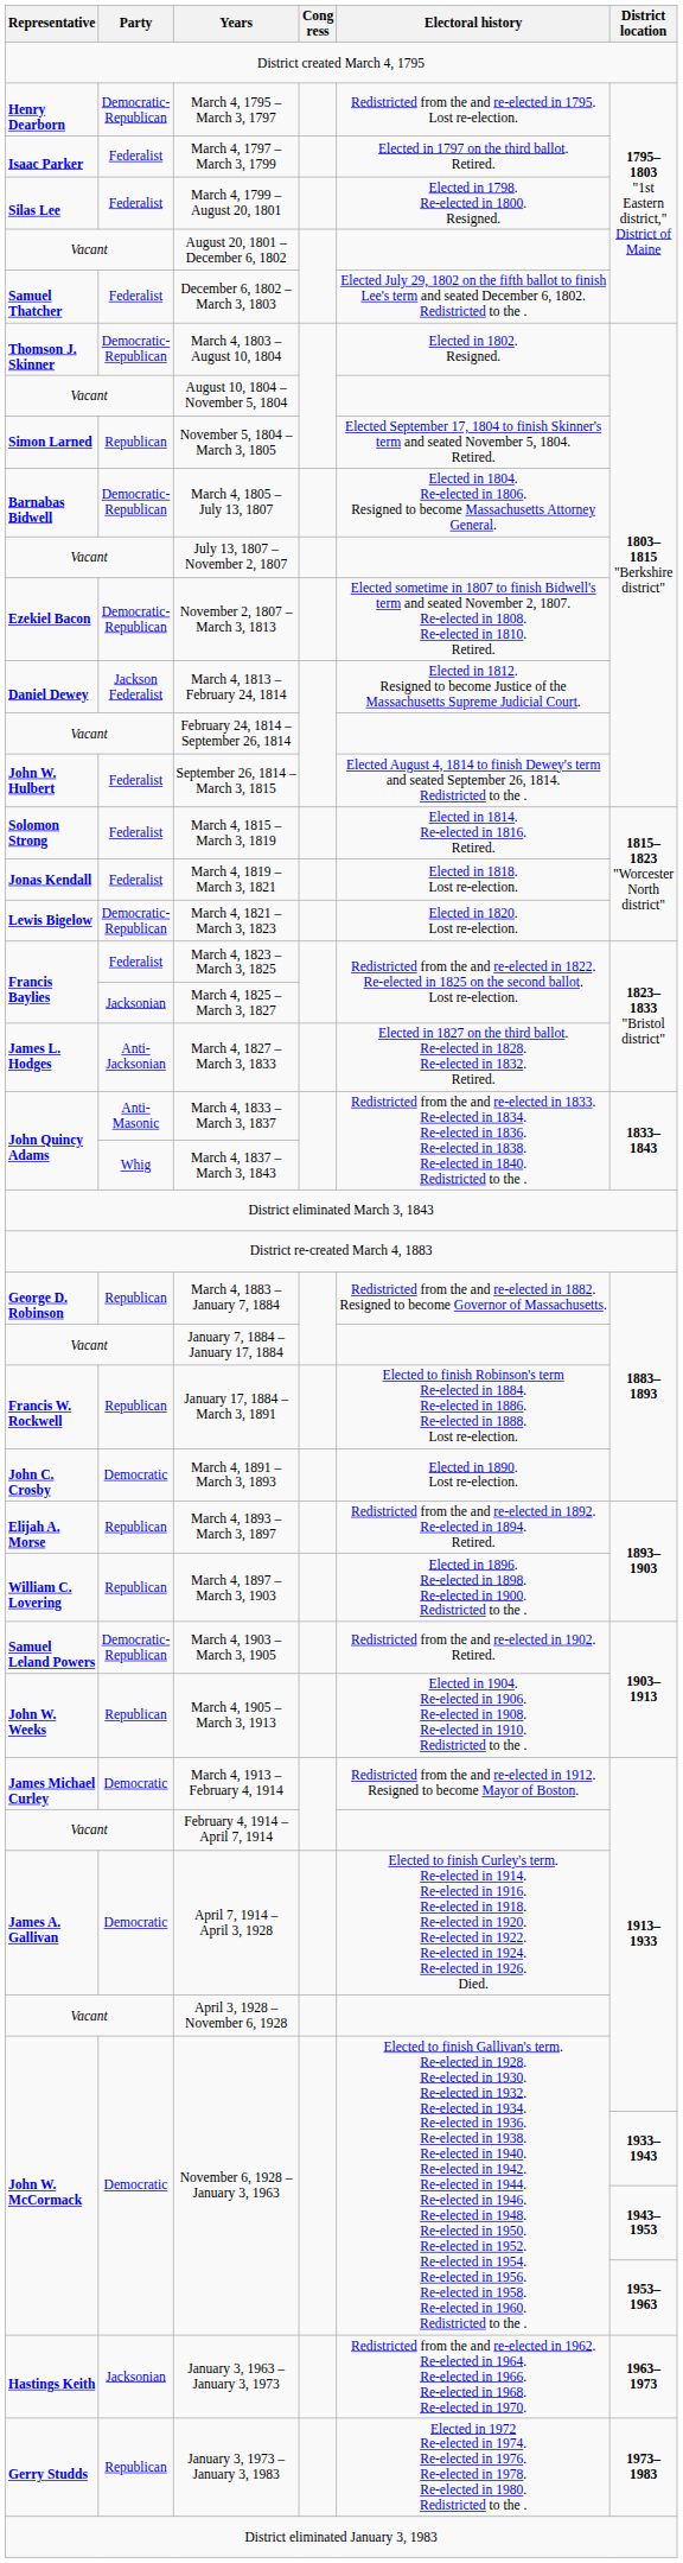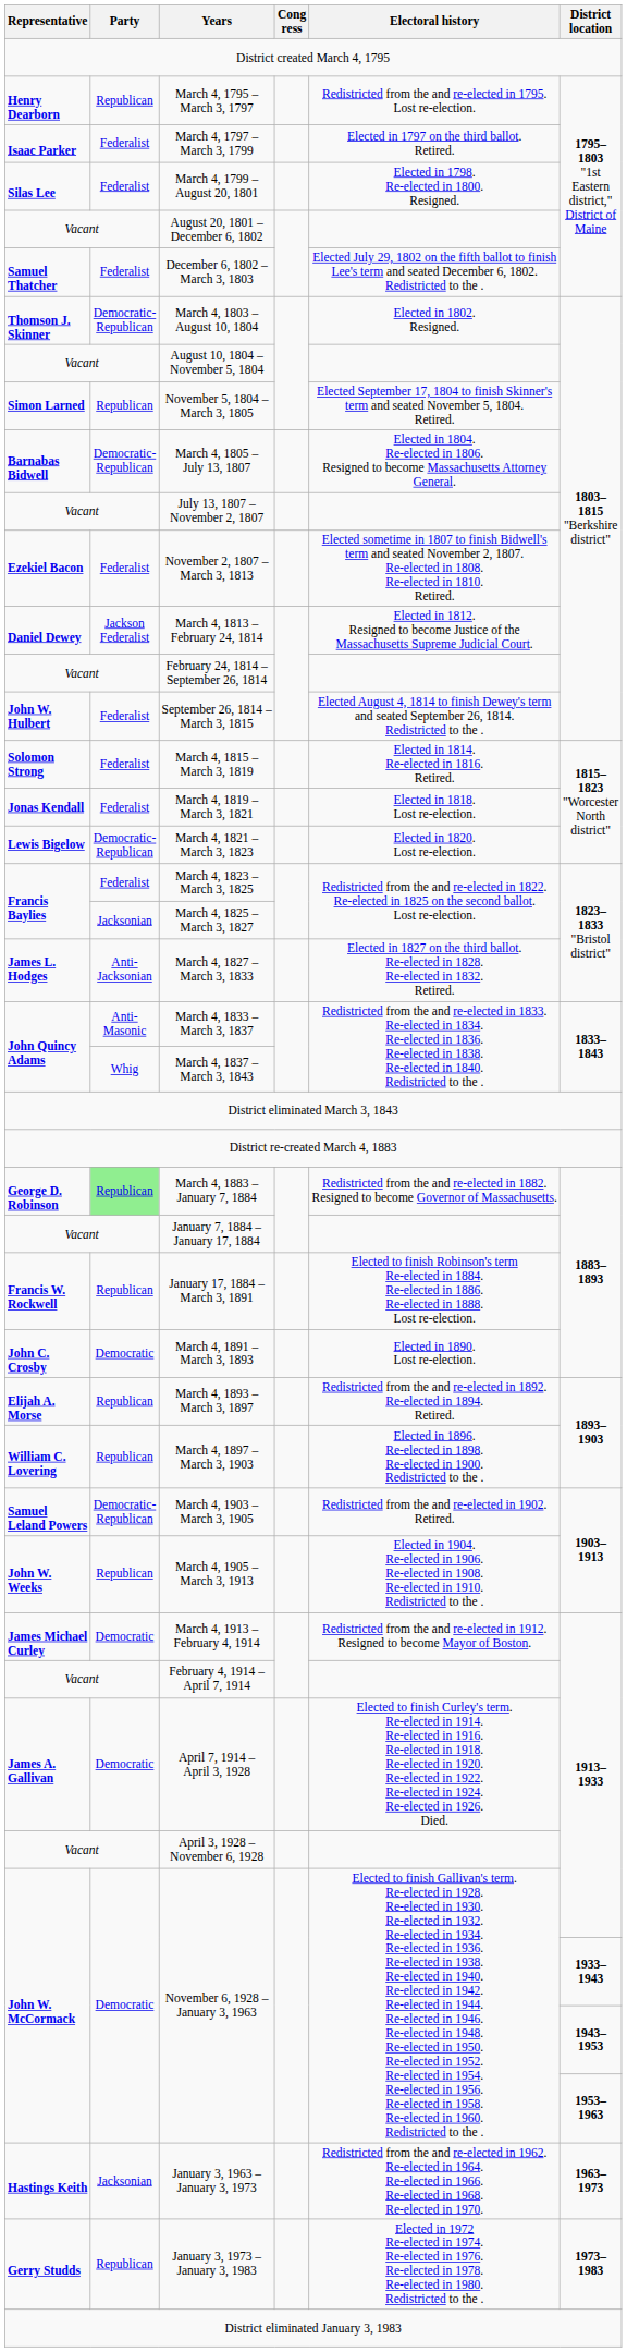 <table class=wikitable style="text-align:center">
 <tr>
 <th>Representative<br></th>
 <th>Party</th>
 <th>Years</th>
 <th>Cong<br>ress</th>
 <th>Electoral history</th>
 <th>District location</th>
 </tr>
 <tr style="height:3em">
 <td colspan=6>District created March 4, 1795</td>
 </tr>
 <tr style="height:3em">
 <td align=left><br><strong><a href='#'>Henry Dearborn</a></strong><br></td>
-<td><a href='#'>Democratic-Republican</a></td>
+<td><a href='#'>Republican</a></td>
 <td nowrap>March 4, 1795 –<br>March 3, 1797</td>
 <td></td>
 <td><a href='#'>Redistricted</a> from the  and <a href='#'>re-elected in 1795</a>.<br>Lost re-election.</td>
 <td rowspan=5><strong>1795–1803</strong><br>"1st Eastern district," <a href='#'>District of Maine</a></td>
 </tr>
 <tr style="height:3em">
 <td align=left><br><strong><a href='#'>Isaac Parker</a></strong><br></td>
 <td><a href='#'>Federalist</a></td>
 <td nowrap>March 4, 1797 –<br>March 3, 1799</td>
 <td></td>
 <td><a href='#'>Elected in 1797 on the third ballot</a>.<br>Retired.</td>
 </tr>
 <tr style="height:3em">
 <td align=left><br><strong><a href='#'>Silas Lee</a></strong><br></td>
 <td><a href='#'>Federalist</a></td>
 <td nowrap>March 4, 1799 –<br>August 20, 1801</td>
 <td></td>
 <td><a href='#'>Elected in 1798</a>.<br><a href='#'>Re-elected in 1800</a>.<br>Resigned.</td>
 </tr>
 <tr style="height:3em">
 <td colspan=2><em>Vacant</em></td>
 <td nowrap>August 20, 1801 –<br>December 6, 1802</td>
 <td rowspan=2></td>
 </tr>
 <tr style="height:3em">
 <td align=left><br><strong><a href='#'>Samuel Thatcher</a></strong><br></td>
 <td><a href='#'>Federalist</a></td>
 <td nowrap>December 6, 1802 –<br>March 3, 1803</td>
 <td><a href='#'>Elected July 29, 1802 on the fifth ballot to finish Lee's term</a> and seated December 6, 1802.<br><a href='#'>Redistricted</a> to the .</td>
 </tr>
 <tr style="height:3em">
 <td align=left><br><strong><a href='#'>Thomson J. Skinner</a></strong><br></td>
 <td><a href='#'>Democratic-Republican</a></td>
 <td nowrap>March 4, 1803 –<br>August 10, 1804</td>
 <td rowspan=3></td>
 <td><a href='#'>Elected in 1802</a>.<br>Resigned.</td>
 <td rowspan=9><strong>1803–1815</strong><br>"Berkshire district"</td>
 </tr>
 <tr style="height:3em">
 <td colspan=2><em>Vacant</em></td>
 <td nowrap>August 10, 1804 –<br>November 5, 1804</td>
 </tr>
 <tr style="height:3em">
 <td align=left><strong><a href='#'>Simon Larned</a></strong><br></td>
 <td><a href='#'>Republican</a></td>
 <td nowrap>November 5, 1804 –<br>March 3, 1805</td>
 <td><a href='#'>Elected September 17, 1804 to finish Skinner's term</a> and seated November 5, 1804.<br>Retired.</td>
 </tr>
 <tr style="height:3em">
 <td align=left><br><strong><a href='#'>Barnabas Bidwell</a></strong><br></td>
 <td><a href='#'>Democratic-Republican</a></td>
 <td nowrap>March 4, 1805 –<br>July 13, 1807</td>
 <td></td>
 <td><a href='#'>Elected in 1804</a>.<br><a href='#'>Re-elected in 1806</a>.<br>Resigned to become <a href='#'>Massachusetts Attorney General</a>.</td>
 </tr>
 <tr style="height:3em">
 <td colspan=2><em>Vacant</em></td>
 <td nowrap>July 13, 1807 –<br>November 2, 1807</td>
 <td></td>
 </tr>
 <tr style="height:3em">
 <td align=left><strong><a href='#'>Ezekiel Bacon</a></strong><br></td>
-<td><a href='#'>Democratic-Republican</a></td>
+<td><a href='#'>Federalist</a></td>
 <td nowrap>November 2, 1807 –<br>March 3, 1813</td>
 <td></td>
 <td><a href='#'>Elected sometime in 1807 to finish Bidwell's term</a> and seated November 2, 1807.<br><a href='#'>Re-elected in 1808</a>.<br><a href='#'>Re-elected in 1810</a>.<br>Retired.</td>
 </tr>
 <tr style="height:3em">
 <td align=left><br><strong><a href='#'>Daniel Dewey</a></strong><br></td>
 <td><a href='#'>Jackson<br>Federalist</a></td>
 <td nowrap>March 4, 1813 –<br>February 24, 1814</td>
 <td rowspan=3></td>
 <td><a href='#'>Elected in 1812</a>.<br>Resigned to become Justice of the <a href='#'>Massachusetts Supreme Judicial Court</a>.</td>
 </tr>
 <tr style="height:3em">
 <td colspan=2><em>Vacant</em></td>
 <td nowrap>February 24, 1814 –<br>September 26, 1814</td>
 </tr>
 <tr style="height:3em">
 <td align=left><strong><a href='#'>John W. Hulbert</a></strong><br></td>
 <td><a href='#'>Federalist</a></td>
 <td nowrap>September 26, 1814 –<br>March 3, 1815</td>
 <td><a href='#'>Elected August 4, 1814 to finish Dewey's term</a> and seated September 26, 1814.<br><a href='#'>Redistricted</a> to the .</td>
 </tr>
 <tr style="height:3em">
 <td align=left><strong><a href='#'>Solomon Strong</a></strong><br></td>
 <td><a href='#'>Federalist</a></td>
 <td nowrap>March 4, 1815 –<br>March 3, 1819</td>
 <td></td>
 <td><a href='#'>Elected in 1814</a>.<br><a href='#'>Re-elected in 1816</a>.<br>Retired.</td>
 <td rowspan=3><strong>1815–1823</strong><br>"Worcester North district"</td>
 </tr>
 <tr style="height:3em">
 <td align=left><strong><a href='#'>Jonas Kendall</a></strong><br></td>
 <td><a href='#'>Federalist</a></td>
 <td nowrap>March 4, 1819 –<br>March 3, 1821</td>
 <td></td>
 <td><a href='#'>Elected in 1818</a>.<br>Lost re-election.</td>
 </tr>
 <tr style="height:3em">
 <td align=left><strong><a href='#'>Lewis Bigelow</a></strong><br></td>
 <td><a href='#'>Democratic-Republican</a></td>
 <td nowrap>March 4, 1821 –<br>March 3, 1823</td>
 <td></td>
 <td><a href='#'>Elected in 1820</a>.<br>Lost re-election.</td>
 </tr>
 <tr style="height:3em">
 <td rowspan=2 align=left><br><strong><a href='#'>Francis Baylies</a></strong><br></td>
 <td><a href='#'>Federalist</a></td>
 <td nowrap>March 4, 1823 –<br>March 3, 1825</td>
 <td rowspan=2></td>
 <td rowspan=2><a href='#'>Redistricted</a> from the  and <a href='#'>re-elected in 1822</a>.<br><a href='#'>Re-elected in 1825 on the second ballot</a>.<br>Lost re-election.</td>
 <td rowspan=3><strong>1823–1833</strong><br>"Bristol district"</td>
 </tr>
 <tr style="height:3em">
 <td><a href='#'>Jacksonian</a></td>
 <td nowrap>March 4, 1825 –<br>March 3, 1827</td>
 </tr>
 <tr style="height:3em">
 <td align=left><strong><a href='#'>James L. Hodges</a></strong><br></td>
 <td><a href='#'>Anti-Jacksonian</a></td>
 <td nowrap>March 4, 1827 –<br>March 3, 1833</td>
 <td></td>
 <td><a href='#'>Elected in 1827 on the third ballot</a>.<br><a href='#'>Re-elected in 1828</a>.<br><a href='#'>Re-elected in 1832</a>.<br>Retired.</td>
 </tr>
 <tr style="height:3em">
 <td rowspan=2 align=left><br><strong><a href='#'>John Quincy Adams</a></strong><br></td>
 <td><a href='#'>Anti-Masonic</a></td>
 <td nowrap>March 4, 1833 –<br>March 3, 1837</td>
 <td rowspan=2></td>
 <td rowspan=2><a href='#'>Redistricted</a> from the  and <a href='#'>re-elected in 1833</a>.<br><a href='#'>Re-elected in 1834</a>.<br><a href='#'>Re-elected in 1836</a>.<br><a href='#'>Re-elected in 1838</a>.<br><a href='#'>Re-elected in 1840</a>.<br><a href='#'>Redistricted</a> to the .</td>
 <td rowspan=2><strong>1833–1843</strong><br></td>
 </tr>
 <tr style="height:3em">
 <td><a href='#'>Whig</a></td>
 <td nowrap>March 4, 1837 –<br>March 3, 1843</td>
 </tr>
 <tr style="height:3em">
 <td colspan=6>District eliminated March 3, 1843</td>
 </tr>
 <tr style="height:3em">
 <td colspan=6>District re-created March 4, 1883</td>
 </tr>
 <tr style="height:3em">
 <td align=left><br><strong><a href='#'>George D. Robinson</a></strong><br></td>
-<td><a href='#'>Republican</a></td>
+<td style="background: lightgreen;"><a href='#'>Republican</a></td>
 <td nowrap>March 4, 1883 –<br>January 7, 1884</td>
 <td rowspan=2></td>
 <td nowrap><a href='#'>Redistricted</a> from the  and <a href='#'>re-elected in 1882</a>.<br>Resigned to become <a href='#'>Governor of Massachusetts</a>.</td>
 <td rowspan=4><strong>1883–1893</strong><br></td>
 </tr>
 <tr style="height:3em">
 <td colspan=2><em>Vacant</em></td>
 <td nowrap>January 7, 1884 –<br>January 17, 1884</td>
 </tr>
 <tr style="height:3em">
 <td align=left><br><strong><a href='#'>Francis W. Rockwell</a></strong><br></td>
 <td><a href='#'>Republican</a></td>
 <td nowrap>January 17, 1884 –<br>March 3, 1891</td>
 <td></td>
 <td><a href='#'>Elected to finish Robinson's term</a><br><a href='#'>Re-elected in 1884</a>.<br><a href='#'>Re-elected in 1886</a>.<br><a href='#'>Re-elected in 1888</a>.<br>Lost re-election.</td>
 </tr>
 <tr style="height:3em">
 <td align=left><br><strong><a href='#'>John C. Crosby</a></strong><br></td>
 <td><a href='#'>Democratic</a></td>
 <td nowrap>March 4, 1891 –<br>March 3, 1893</td>
 <td></td>
 <td><a href='#'>Elected in 1890</a>.<br>Lost re-election.</td>
 </tr>
 <tr style="height:3em">
 <td align=left><br><strong><a href='#'>Elijah A. Morse</a></strong><br></td>
 <td><a href='#'>Republican</a></td>
 <td nowrap>March 4, 1893 –<br>March 3, 1897</td>
 <td></td>
 <td nowrap><a href='#'>Redistricted</a> from the  and <a href='#'>re-elected in 1892</a>.<br><a href='#'>Re-elected in 1894</a>.<br>Retired.</td>
 <td rowspan=2><strong>1893–1903</strong><br></td>
 </tr>
 <tr style="height:3em">
 <td align=left><br><strong><a href='#'>William C. Lovering</a></strong><br></td>
 <td><a href='#'>Republican</a></td>
 <td nowrap>March 4, 1897 –<br>March 3, 1903</td>
 <td></td>
 <td><a href='#'>Elected in 1896</a>.<br><a href='#'>Re-elected in 1898</a>.<br><a href='#'>Re-elected in 1900</a>.<br><a href='#'>Redistricted</a> to the .</td>
 </tr>
 <tr style="height:3em">
 <td align=left><br><strong><a href='#'>Samuel Leland Powers</a></strong><br></td>
 <td><a href='#'>Democratic-Republican</a></td>
 <td nowrap>March 4, 1903 –<br>March 3, 1905</td>
 <td></td>
 <td nowrap><a href='#'>Redistricted</a> from the  and <a href='#'>re-elected in 1902</a>.<br>Retired.</td>
 <td rowspan=2><strong>1903–1913</strong><br></td>
 </tr>
 <tr style="height:3em">
 <td align=left><br><strong><a href='#'>John W. Weeks</a></strong><br></td>
 <td><a href='#'>Republican</a></td>
 <td nowrap>March 4, 1905 –<br>March 3, 1913</td>
 <td></td>
 <td><a href='#'>Elected in 1904</a>.<br><a href='#'>Re-elected in 1906</a>.<br><a href='#'>Re-elected in 1908</a>.<br><a href='#'>Re-elected in 1910</a>.<br><a href='#'>Redistricted</a> to the .</td>
 </tr>
 <tr style="height:3em">
 <td align=left><br><strong><a href='#'>James Michael Curley</a></strong><br></td>
 <td><a href='#'>Democratic</a></td>
 <td nowrap>March 4, 1913 –<br>February 4, 1914</td>
 <td rowspan=2></td>
 <td nowrap><a href='#'>Redistricted</a> from the  and <a href='#'>re-elected in 1912</a>.<br>Resigned to become <a href='#'>Mayor of Boston</a>.</td>
 <td rowspan=5><strong>1913–1933</strong><br></td>
 </tr>
 <tr style="height:3em">
 <td colspan=2><em>Vacant</em></td>
 <td nowrap>February 4, 1914 –<br>April 7, 1914</td>
 </tr>
 <tr style="height:3em">
 <td align=left><br><strong><a href='#'>James A. Gallivan</a></strong><br></td>
 <td><a href='#'>Democratic</a></td>
 <td nowrap>April 7, 1914 –<br>April 3, 1928</td>
 <td></td>
 <td><a href='#'>Elected to finish Curley's term</a>.<br><a href='#'>Re-elected in 1914</a>.<br><a href='#'>Re-elected in 1916</a>.<br><a href='#'>Re-elected in 1918</a>.<br><a href='#'>Re-elected in 1920</a>.<br><a href='#'>Re-elected in 1922</a>.<br><a href='#'>Re-elected in 1924</a>.<br><a href='#'>Re-elected in 1926</a>.<br>Died.</td>
 </tr>
 <tr style="height:3em">
 <td colspan=2><em>Vacant</em></td>
 <td nowrap>April 3, 1928 –<br>November 6, 1928</td>
 <td></td>
 </tr>
 <tr style="height:3em">
 <td rowspan=4 align=left><br><strong><a href='#'>John W. McCormack</a></strong><br></td>
 <td rowspan=4 ><a href='#'>Democratic</a></td>
 <td rowspan=4 nowrap>November 6, 1928 –<br>January 3, 1963</td>
 <td rowspan=4></td>
 <td rowspan=4><a href='#'>Elected to finish Gallivan's term</a>.<br><a href='#'>Re-elected in 1928</a>.<br><a href='#'>Re-elected in 1930</a>.<br><a href='#'>Re-elected in 1932</a>.<br><a href='#'>Re-elected in 1934</a>.<br><a href='#'>Re-elected in 1936</a>.<br><a href='#'>Re-elected in 1938</a>.<br><a href='#'>Re-elected in 1940</a>.<br><a href='#'>Re-elected in 1942</a>.<br><a href='#'>Re-elected in 1944</a>.<br><a href='#'>Re-elected in 1946</a>.<br><a href='#'>Re-elected in 1948</a>.<br><a href='#'>Re-elected in 1950</a>.<br><a href='#'>Re-elected in 1952</a>.<br><a href='#'>Re-elected in 1954</a>.<br><a href='#'>Re-elected in 1956</a>.<br><a href='#'>Re-elected in 1958</a>.<br><a href='#'>Re-elected in 1960</a>.<br><a href='#'>Redistricted</a> to the .</td>
 </tr>
 <tr style="height:3em">
 <td><strong>1933–1943</strong><br></td>
 </tr>
 <tr style="height:3em">
 <td><strong>1943–1953</strong><br></td>
 </tr>
 <tr style="height:3em">
 <td><strong>1953–1963</strong><br></td>
 </tr>
 <tr style="height:3em">
 <td align=left><br><strong><a href='#'>Hastings Keith</a></strong><br></td>
 <td><a href='#'>Jacksonian</a></td>
 <td nowrap>January 3, 1963 –<br>January 3, 1973</td>
 <td></td>
 <td><a href='#'>Redistricted</a> from the  and <a href='#'>re-elected in 1962</a>.<br><a href='#'>Re-elected in 1964</a>.<br><a href='#'>Re-elected in 1966</a>.<br><a href='#'>Re-elected in 1968</a>.<br><a href='#'>Re-elected in 1970</a>.<br></td>
 <td><strong>1963–1973</strong><br></td>
 </tr>
 <tr style="height:3em">
 <td align=left><br><strong><a href='#'>Gerry Studds</a></strong><br></td>
 <td><a href='#'>Republican</a></td>
 <td nowrap>January 3, 1973 –<br>January 3, 1983</td>
 <td></td>
 <td><a href='#'>Elected in 1972</a><br><a href='#'>Re-elected in 1974</a>.<br><a href='#'>Re-elected in 1976</a>.<br><a href='#'>Re-elected in 1978</a>.<br><a href='#'>Re-elected in 1980</a>.<br><a href='#'>Redistricted</a> to the .</td>
 <td><strong>1973–1983</strong><br></td>
 </tr>
 <tr style="height:3em">
 <td colspan=6>District eliminated January 3, 1983</td>
 </tr>
 </table>
